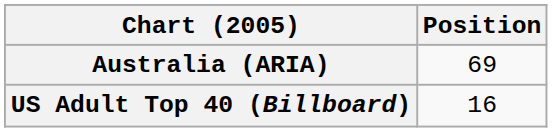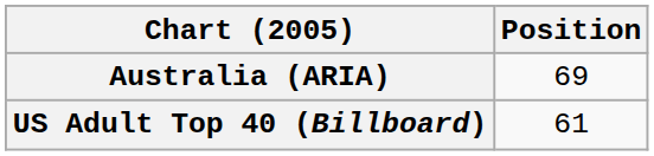 <table class="wikitable plainrowheaders" style="text-align:center">
 <tr>
 <th scope="col">Chart (2005)</th>
 <th scope="col">Position</th>
 </tr>
 <tr>
 <th scope="row">Australia (ARIA)</th>
 <td>69</td>
 </tr>
 <tr>
 <th scope="row">US Adult Top 40 (<em>Billboard</em>)</th>
-<td>16</td>
+<td>61</td>
 </tr>
 </table>
